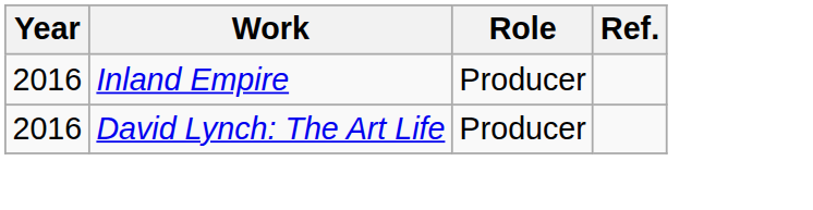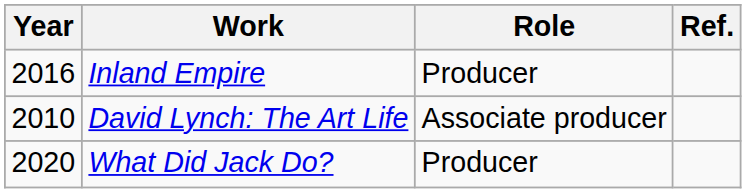 <table class="wikitable">
 <tr>
 <th>Year</th>
 <th>Work</th>
 <th>Role</th>
 <th>Ref.</th>
 </tr>
 <tr>
 <td>2016</td>
 <td><em><a href='#'>Inland Empire</a></em></td>
 <td>Producer</td>
 <td></td>
 </tr>
 <tr>
-<td>2016</td>
+<td>2010</td>
 <td><em><a href='#'>David Lynch: The Art Life</a></em></td>
+<td>Associate producer</td>
+<td></td>
+</tr>
+<tr>
+<td>2020</td>
+<td><em><a href='#'>What Did Jack Do?</a></em></td>
 <td>Producer</td>
 <td></td>
 </tr>
 </table>
